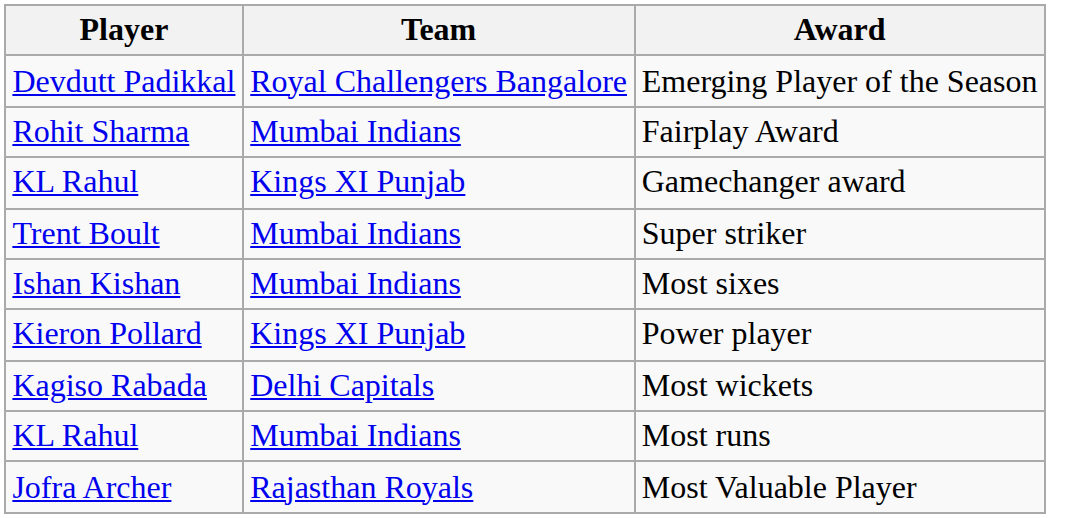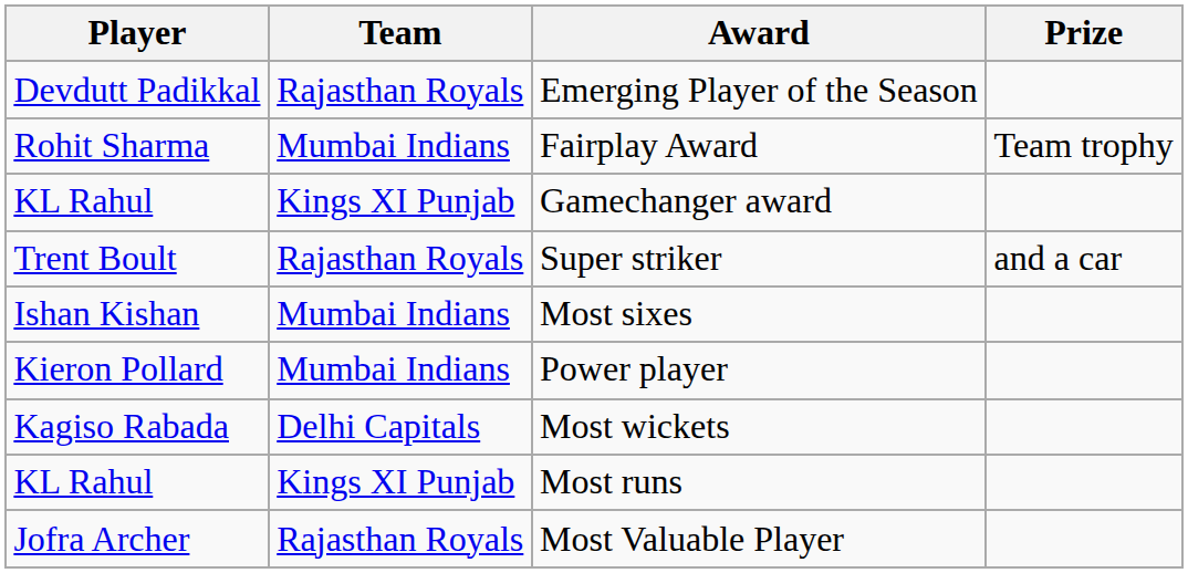 <table class="wikitable">
 <tr>
 <th>Player</th>
 <th>Team</th>
 <th>Award</th>
+<th>Prize</th>
 </tr>
 <tr>
 <td><a href='#'>Devdutt Padikkal</a></td>
-<td><a href='#'>Royal Challengers Bangalore</a></td>
+<td><a href='#'>Rajasthan Royals</a></td>
 <td>Emerging Player of the Season</td>
+<td></td>
 </tr>
 <tr>
 <td><a href='#'>Rohit Sharma</a></td>
 <td><a href='#'>Mumbai Indians</a></td>
 <td>Fairplay Award</td>
+<td>Team trophy</td>
 </tr>
 <tr>
 <td><a href='#'>KL Rahul</a></td>
 <td><a href='#'>Kings XI Punjab</a></td>
 <td>Gamechanger award</td>
+<td></td>
 </tr>
 <tr>
 <td><a href='#'>Trent Boult</a></td>
-<td><a href='#'>Mumbai Indians</a></td>
+<td><a href='#'>Rajasthan Royals</a></td>
 <td>Super striker</td>
+<td> and a car</td>
 </tr>
 <tr>
 <td><a href='#'>Ishan Kishan</a></td>
 <td><a href='#'>Mumbai Indians</a></td>
 <td>Most sixes</td>
+<td></td>
 </tr>
 <tr>
 <td><a href='#'>Kieron Pollard</a></td>
-<td><a href='#'>Kings XI Punjab</a></td>
+<td><a href='#'>Mumbai Indians</a></td>
 <td>Power player</td>
+<td></td>
 </tr>
 <tr>
 <td><a href='#'>Kagiso Rabada</a></td>
 <td><a href='#'>Delhi Capitals</a></td>
 <td>Most wickets</td>
+<td></td>
 </tr>
 <tr>
 <td><a href='#'>KL Rahul</a></td>
-<td><a href='#'>Mumbai Indians</a></td>
+<td><a href='#'>Kings XI Punjab</a></td>
 <td>Most runs</td>
+<td></td>
 </tr>
 <tr>
 <td><a href='#'>Jofra Archer</a></td>
 <td><a href='#'>Rajasthan Royals</a></td>
 <td>Most Valuable Player</td>
+<td></td>
 </tr>
 </table>
